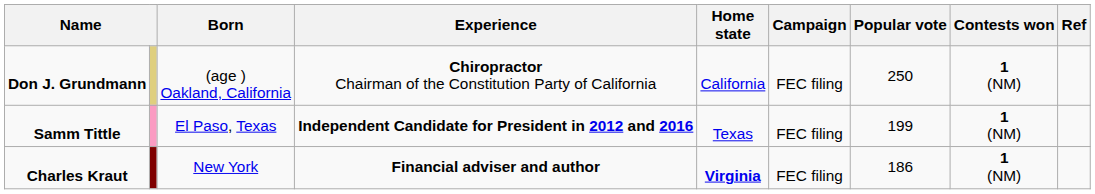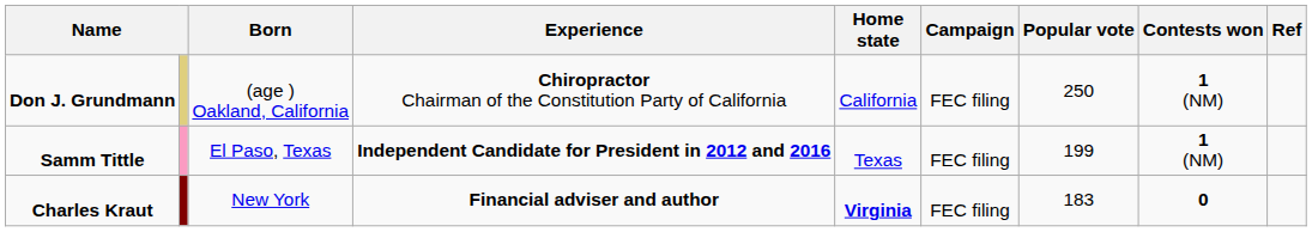 <table class="wikitable sortable" style="text-align:center;">
 <tr>
 <th colspan="2">Name</th>
 <th>Born</th>
 <th class="unsortable">Experience</th>
 <th>Home<br>state</th>
 <th>Campaign <br> </th>
 <th>Popular vote</th>
 <th class="unsortable">Contests won</th>
 <th class="unsortable">Ref</th>
 </tr>
 <tr>
 <td><br><strong>Don J. Grundmann</strong></td>
 <td style="background:#DFCF7E;"></td>
 <td><br>(age )<br><a href='#'>Oakland, California</a></td>
 <td><strong>Chiropractor</strong><br>Chairman of the Constitution Party of California</td>
 <td><br><a href='#'>California</a></td>
 <td><br>FEC filing</td>
 <td data-sort-value="256">250</td>
 <td><strong>1</strong><br>(NM)</td>
 <td></td>
 </tr>
 <tr>
 <td><br><strong>Samm Tittle</strong></td>
 <td style="background:#fb9bc2;"></td>
 <td><a href='#'>El Paso</a>, <a href='#'>Texas</a></td>
 <td><strong>Independent Candidate for President in <a href='#'>2012</a> and <a href='#'>2016</a></strong></td>
 <td><br><a href='#'>Texas</a></td>
 <td><br>FEC filing</td>
 <td data-sort-value="1">199</td>
 <td><strong>1</strong><br>(NM)</td>
 <td></td>
 </tr>
 <tr>
 <td><br><strong>Charles Kraut</strong></td>
 <td style="background:#800000;"></td>
 <td><a href='#'>New York</a></td>
 <td><strong>Financial adviser and author</strong></td>
 <td><strong><br><a href='#'>Virginia</a></strong></td>
 <td><br>FEC filing</td>
-<td data-sort-value="186">186</td>
-<td><strong>1</strong><br>(NM)</td>
+<td data-sort-value="186">183</td>
+<td><strong>0</strong></td>
 <td></td>
 </tr>
 </table>
